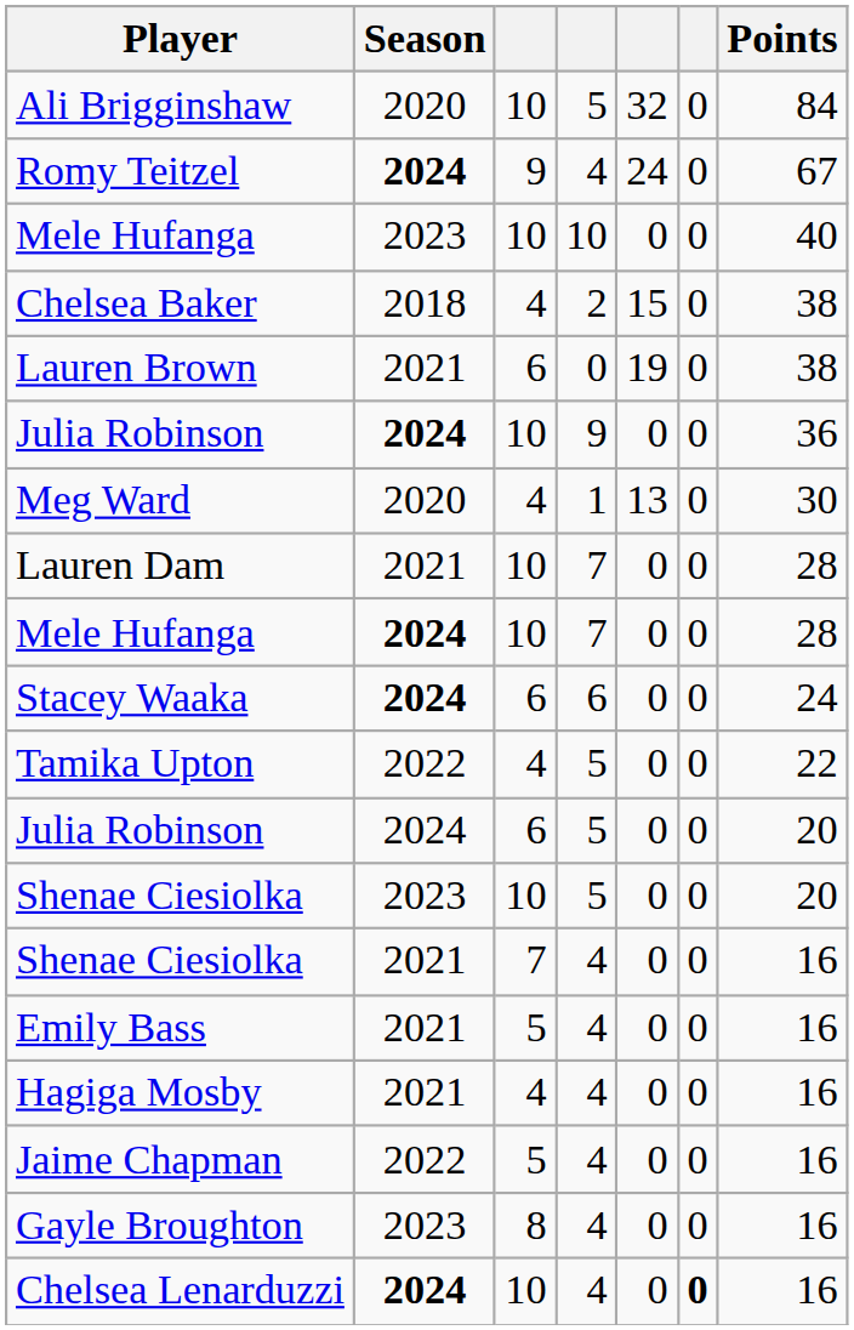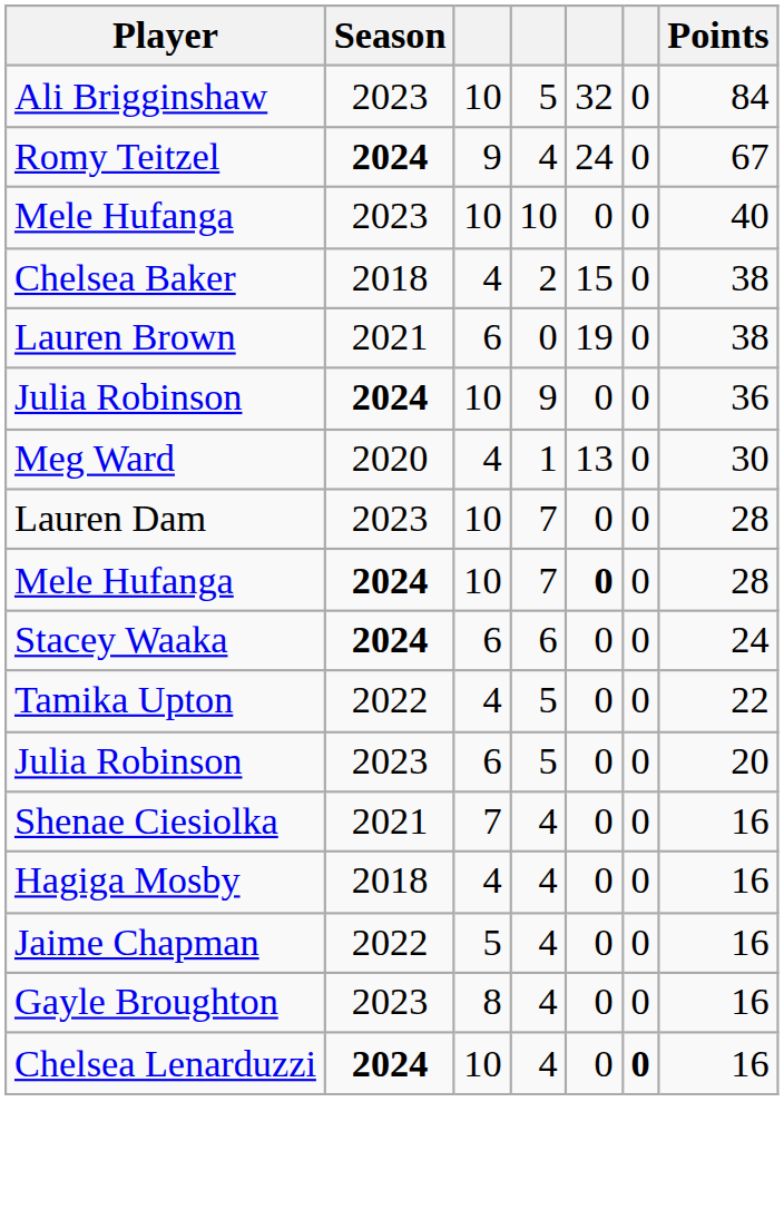 <table class="wikitable sortable" style="text-align:right;">
 <tr>
 <th>Player</th>
 <th>Season</th>
 <th></th>
 <th></th>
 <th></th>
 <th></th>
 <th>Points</th>
 </tr>
 <tr>
 <td align=left><a href='#'>Ali Brigginshaw</a></td>
-<td align=center>2020</td>
+<td align=center>2023</td>
 <td>10</td>
 <td>5</td>
 <td>32</td>
 <td>0</td>
 <td>84</td>
 </tr>
 <tr>
 <td align=left><a href='#'>Romy Teitzel</a></td>
 <td align=center><strong>2024</strong></td>
 <td>9</td>
 <td>4</td>
 <td>24</td>
 <td>0</td>
 <td>67</td>
 </tr>
 <tr>
 <td align=left><a href='#'>Mele Hufanga</a></td>
 <td align=center>2023</td>
 <td>10</td>
 <td>10</td>
 <td>0</td>
 <td>0</td>
 <td>40</td>
 </tr>
 <tr>
 <td align=left><a href='#'>Chelsea Baker</a></td>
 <td align=center>2018</td>
 <td>4</td>
 <td>2</td>
 <td>15</td>
 <td>0</td>
 <td>38</td>
 </tr>
 <tr>
 <td align=left><a href='#'>Lauren Brown</a></td>
 <td align=center>2021</td>
 <td>6</td>
 <td>0</td>
 <td>19</td>
 <td>0</td>
 <td>38</td>
 </tr>
 <tr>
 <td align=left><a href='#'>Julia Robinson</a></td>
 <td align=center><strong>2024</strong></td>
 <td>10</td>
 <td>9</td>
 <td>0</td>
 <td>0</td>
 <td>36</td>
 </tr>
 <tr>
 <td align=left><a href='#'>Meg Ward</a></td>
 <td align=center>2020</td>
 <td>4</td>
 <td>1</td>
 <td>13</td>
 <td>0</td>
 <td>30</td>
 </tr>
 <tr>
 <td align=left>Lauren Dam</td>
-<td align=center>2021</td>
+<td align=center>2023</td>
 <td>10</td>
 <td>7</td>
 <td>0</td>
 <td>0</td>
 <td>28</td>
 </tr>
 <tr>
 <td align=left><a href='#'>Mele Hufanga</a></td>
 <td align=center><strong>2024</strong></td>
 <td>10</td>
 <td>7</td>
-<td>0</td>
+<td><strong>0</strong></td>
 <td>0</td>
 <td>28</td>
 </tr>
 <tr>
 <td align=left><a href='#'>Stacey Waaka</a></td>
 <td align=center><strong>2024</strong></td>
 <td>6</td>
 <td>6</td>
 <td>0</td>
 <td>0</td>
 <td>24</td>
 </tr>
 <tr>
 <td align=left><a href='#'>Tamika Upton</a></td>
 <td align=center>2022</td>
 <td>4</td>
 <td>5</td>
 <td>0</td>
 <td>0</td>
 <td>22</td>
 </tr>
 <tr>
 <td align=left><a href='#'>Julia Robinson</a></td>
-<td align=center>2024</td>
+<td align=center>2023</td>
 <td>6</td>
-<td>5</td>
-<td>0</td>
-<td>0</td>
-<td>20</td>
-</tr>
-<tr>
-<td align=left><a href='#'>Shenae Ciesiolka</a></td>
-<td align=center>2023</td>
-<td>10</td>
 <td>5</td>
 <td>0</td>
 <td>0</td>
 <td>20</td>
 </tr>
 <tr>
 <td align=left><a href='#'>Shenae Ciesiolka</a></td>
 <td align=center>2021</td>
 <td>7</td>
 <td>4</td>
 <td>0</td>
 <td>0</td>
 <td>16</td>
 </tr>
 <tr>
-<td align=left><a href='#'>Emily Bass</a></td>
-<td align=center>2021</td>
-<td>5</td>
-<td>4</td>
-<td>0</td>
-<td>0</td>
-<td>16</td>
-</tr>
-<tr>
 <td align=left><a href='#'>Hagiga Mosby</a></td>
-<td align=center>2021</td>
+<td align=center>2018</td>
 <td>4</td>
 <td>4</td>
 <td>0</td>
 <td>0</td>
 <td>16</td>
 </tr>
 <tr>
 <td align=left><a href='#'>Jaime Chapman</a></td>
 <td align=center>2022</td>
 <td>5</td>
 <td>4</td>
 <td>0</td>
 <td>0</td>
 <td>16</td>
 </tr>
 <tr>
 <td align=left><a href='#'>Gayle Broughton</a></td>
 <td align=center>2023</td>
 <td>8</td>
 <td>4</td>
 <td>0</td>
 <td>0</td>
 <td>16</td>
 </tr>
 <tr>
 <td align=left><a href='#'>Chelsea Lenarduzzi</a></td>
 <td align=center><strong>2024</strong></td>
 <td>10</td>
 <td>4</td>
 <td>0</td>
 <td><strong>0</strong></td>
 <td>16</td>
 </tr>
 </table>
